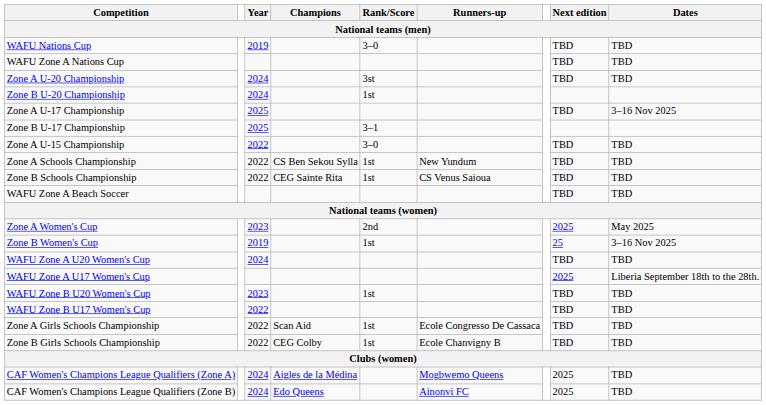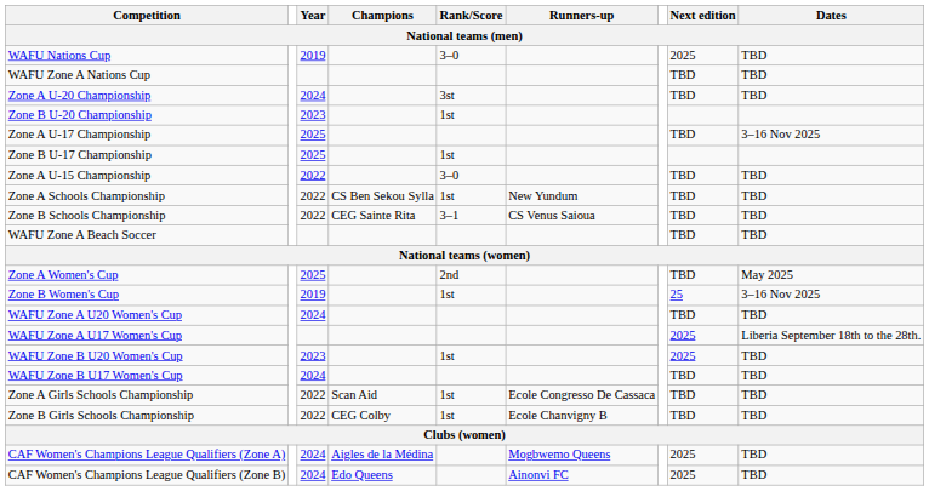 <table class="wikitable">
 <tr>
 <th>Competition</th>
 <td width="1%"  style="background-color:#ffffff;"></td>
 <th>Year</th>
 <th>Champions</th>
 <th>Rank/Score</th>
 <th>Runners-up</th>
 <td width="1%"  style="background-color:#ffffff;"></td>
 <th>Next edition</th>
 <th>Dates</th>
 </tr>
 <tr>
 <th colspan=90>National teams (men)</th>
 </tr>
 <tr>
 <td><a href='#'>WAFU Nations Cup</a></td>
 <td rowspan="10" style="background-color:#ffffff;"></td>
 <td><a href='#'>2019</a></td>
 <td></td>
 <td>3–0</td>
 <td></td>
 <td rowspan="10" style="background-color:#ffffff;"></td>
-<td>TBD</td>
+<td>2025</td>
 <td>TBD</td>
 </tr>
 <tr>
 <td>WAFU Zone A Nations Cup</td>
 <td></td>
 <td></td>
 <td></td>
 <td></td>
 <td>TBD</td>
 <td>TBD</td>
 </tr>
 <tr>
 <td><a href='#'>Zone A U-20 Championship</a></td>
 <td><a href='#'>2024</a></td>
 <td></td>
 <td>3st</td>
 <td></td>
 <td>TBD</td>
 <td>TBD</td>
 </tr>
 <tr>
 <td><a href='#'>Zone B U-20 Championship</a></td>
-<td><a href='#'>2024</a></td>
+<td><a href='#'>2023</a></td>
 <td></td>
 <td>1st</td>
 <td></td>
 <td></td>
 <td></td>
 </tr>
 <tr>
 <td>Zone A U-17 Championship</td>
 <td><a href='#'>2025</a></td>
 <td></td>
 <td></td>
 <td></td>
 <td>TBD</td>
 <td>3–16 Nov 2025</td>
 </tr>
 <tr>
 <td>Zone B U-17 Championship</td>
 <td><a href='#'>2025</a></td>
 <td></td>
-<td>3–1</td>
+<td>1st</td>
 <td></td>
 <td></td>
 <td></td>
 </tr>
 <tr>
 <td>Zone A U-15 Championship</td>
 <td><a href='#'>2022</a></td>
 <td></td>
 <td>3–0</td>
 <td></td>
 <td>TBD</td>
 <td>TBD</td>
 </tr>
 <tr>
 <td>Zone A Schools Championship</td>
 <td>2022</td>
 <td> CS Ben Sekou Sylla</td>
 <td>1st</td>
 <td> New Yundum</td>
 <td>TBD</td>
 <td>TBD</td>
 </tr>
 <tr>
 <td>Zone B Schools Championship</td>
 <td>2022</td>
 <td> CEG Sainte Rita</td>
-<td>1st</td>
+<td>3–1</td>
 <td> CS Venus Saioua</td>
 <td>TBD</td>
 <td>TBD</td>
 </tr>
 <tr>
 <td>WAFU Zone A Beach Soccer</td>
 <td></td>
 <td></td>
 <td></td>
 <td></td>
 <td>TBD</td>
 <td>TBD</td>
 </tr>
 <tr>
 <th colspan=9>National teams (women)</th>
 </tr>
 <tr>
 <td><a href='#'>Zone A Women's Cup</a></td>
 <td rowspan="8" style="background-color:#ffffff;"></td>
-<td><a href='#'>2023</a></td>
+<td><a href='#'>2025</a></td>
 <td></td>
 <td>2nd</td>
 <td></td>
 <td rowspan="8" style="background-color:#ffffff;"></td>
-<td><a href='#'>2025</a></td>
+<td>TBD</td>
 <td>May 2025</td>
 </tr>
 <tr>
 <td><a href='#'>Zone B Women's Cup</a></td>
 <td><a href='#'>2019</a></td>
 <td></td>
 <td>1st</td>
 <td></td>
 <td><a href='#'>25</a></td>
 <td>3–16 Nov 2025</td>
 </tr>
 <tr>
 <td><a href='#'>WAFU Zone A U20 Women's Cup</a></td>
 <td><a href='#'>2024</a></td>
 <td></td>
 <td></td>
 <td></td>
 <td>TBD</td>
 <td>TBD</td>
 </tr>
 <tr>
 <td><a href='#'>WAFU Zone A U17 Women's Cup</a></td>
 <td></td>
 <td></td>
 <td></td>
 <td></td>
 <td><a href='#'>2025</a></td>
 <td>Liberia  September 18th to the 28th.</td>
 </tr>
 <tr>
 <td><a href='#'>WAFU Zone B U20 Women's Cup</a></td>
 <td><a href='#'>2023</a></td>
 <td></td>
 <td>1st</td>
 <td></td>
-<td>TBD</td>
+<td><a href='#'>2025</a></td>
 <td>TBD</td>
 </tr>
 <tr>
 <td><a href='#'>WAFU Zone B U17 Women's Cup</a></td>
-<td><a href='#'>2022</a></td>
+<td><a href='#'>2024</a></td>
 <td></td>
 <td></td>
 <td></td>
 <td>TBD</td>
 <td>TBD</td>
 </tr>
 <tr>
 <td>Zone A Girls Schools Championship</td>
 <td>2022</td>
 <td> Scan Aid</td>
 <td>1st</td>
 <td> Ecole Congresso De Cassaca</td>
 <td>TBD</td>
 <td>TBD</td>
 </tr>
 <tr>
 <td>Zone B Girls Schools Championship</td>
 <td>2022</td>
 <td> CEG Colby</td>
 <td>1st</td>
 <td> Ecole Chanvigny B</td>
 <td>TBD</td>
 <td>TBD</td>
 </tr>
 <tr>
 <th colspan=9>Clubs (women)</th>
 </tr>
 <tr>
 <td><a href='#'>CAF Women's Champions League Qualifiers (Zone A)</a></td>
 <td rowspan="2" style="background-color:#ffffff;"></td>
 <td><a href='#'>2024</a></td>
 <td> <a href='#'>Aigles de la Médina</a></td>
 <td></td>
 <td> <a href='#'>Mogbwemo Queens</a></td>
 <td rowspan="2" style="background-color:#ffffff;"></td>
 <td>2025</td>
 <td>TBD</td>
 </tr>
 <tr>
 <td>CAF Women's Champions League Qualifiers (Zone B)</td>
 <td><a href='#'>2024</a></td>
 <td> <a href='#'>Edo Queens</a></td>
 <td></td>
 <td> <a href='#'>Ainonvi FC</a></td>
 <td>2025</td>
 <td>TBD</td>
 </tr>
 </table>
